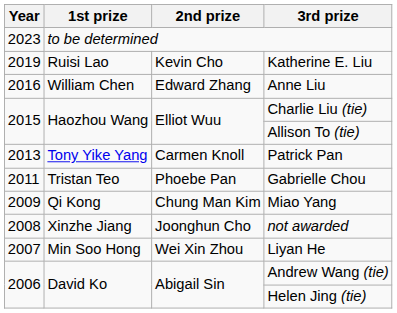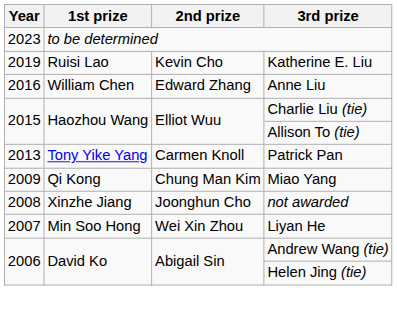 <table class="wikitable">
 <tr>
 <th>Year</th>
 <th>1st prize</th>
 <th>2nd prize</th>
 <th>3rd prize</th>
 </tr>
 <tr>
 <td>2023</td>
 <td colspan="3"><em>to be determined</em></td>
 </tr>
 <tr>
 <td>2019</td>
 <td> Ruisi Lao</td>
 <td> Kevin Cho</td>
 <td> Katherine E. Liu</td>
 </tr>
 <tr>
 <td>2016</td>
 <td> William Chen</td>
 <td> Edward Zhang</td>
 <td> Anne Liu</td>
 </tr>
 <tr>
 <td rowspan="2">2015</td>
 <td rowspan="2"> Haozhou Wang</td>
 <td rowspan="2"> Elliot Wuu</td>
 <td> Charlie Liu <em>(tie)</em></td>
 </tr>
 <tr>
 <td> Allison To <em>(tie)</em></td>
 </tr>
 <tr>
 <td>2013</td>
 <td> <a href='#'>Tony Yike Yang</a></td>
 <td> Carmen Knoll</td>
 <td> Patrick Pan</td>
 </tr>
 <tr>
-<td>2011</td>
-<td> Tristan Teo</td>
-<td> Phoebe Pan</td>
-<td> Gabrielle Chou</td>
-</tr>
-<tr>
 <td>2009</td>
 <td> Qi Kong</td>
 <td> Chung Man Kim</td>
 <td> Miao Yang</td>
 </tr>
 <tr>
 <td>2008</td>
 <td> Xinzhe Jiang</td>
 <td> Joonghun Cho</td>
 <td><em>not awarded</em></td>
 </tr>
 <tr>
 <td>2007</td>
 <td> Min Soo Hong</td>
 <td> Wei Xin Zhou</td>
 <td> Liyan He</td>
 </tr>
 <tr>
 <td rowspan="2">2006</td>
 <td rowspan="2">  David Ko</td>
 <td rowspan="2"> Abigail Sin</td>
 <td> Andrew Wang <em>(tie)</em></td>
 </tr>
 <tr>
 <td> Helen Jing <em>(tie)</em></td>
 </tr>
 </table>
